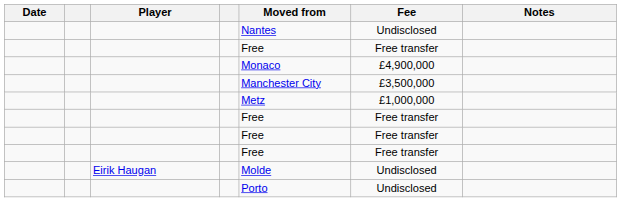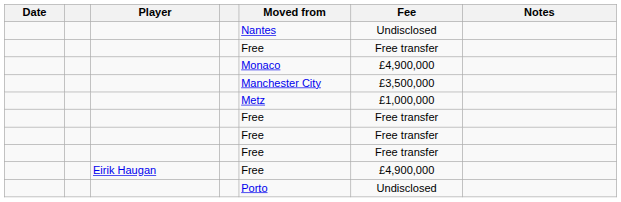 <table class="wikitable sortable">
 <tr>
 <th style="width:80px;">Date</th>
 <th style="width:30px;"></th>
 <th style="width:180px;">Player</th>
 <th style="width:20px;"></th>
 <th style="width:155px;">Moved from</th>
 <th style="width:155px;" class="unsortable">Fee</th>
 <th style="width:215px;" class="unsortable">Notes</th>
 </tr>
 <tr>
 <td></td>
 <td align=center></td>
 <td> </td>
 <td></td>
 <td> <a href='#'>Nantes</a></td>
 <td align=center>Undisclosed</td>
 <td align=center></td>
 </tr>
 <tr>
 <td></td>
 <td align=center></td>
 <td> </td>
 <td></td>
 <td>Free</td>
 <td align=center>Free transfer</td>
 <td align=center></td>
 </tr>
 <tr>
 <td></td>
 <td align=center></td>
 <td> </td>
 <td></td>
 <td> <a href='#'>Monaco</a></td>
 <td align=center>£4,900,000</td>
 <td align=center></td>
 </tr>
 <tr>
 <td></td>
 <td align=center></td>
 <td> </td>
 <td></td>
 <td> <a href='#'>Manchester City</a></td>
 <td align=center>£3,500,000</td>
 <td align=center></td>
 </tr>
 <tr>
 <td></td>
 <td align=center></td>
 <td> </td>
 <td></td>
 <td> <a href='#'>Metz</a></td>
 <td align=center>£1,000,000</td>
 <td align=center></td>
 </tr>
 <tr>
 <td></td>
 <td align=center></td>
 <td> </td>
 <td></td>
 <td>Free</td>
 <td align=center>Free transfer</td>
 <td align=center></td>
 </tr>
 <tr>
 <td></td>
 <td align=center></td>
 <td> </td>
 <td></td>
 <td>Free</td>
 <td align=center>Free transfer</td>
 <td align=center></td>
 </tr>
 <tr>
 <td></td>
 <td align=center></td>
 <td> </td>
 <td></td>
 <td>Free</td>
 <td align=center>Free transfer</td>
 <td align=center></td>
 </tr>
 <tr>
 <td></td>
 <td align=center></td>
 <td> <a href='#'>Eirik Haugan</a></td>
 <td></td>
-<td> <a href='#'>Molde</a></td>
-<td align=center>Undisclosed</td>
+<td>Free</td>
+<td align=center>£4,900,000</td>
 <td align=center></td>
 </tr>
 <tr>
 <td></td>
 <td align=center></td>
 <td> </td>
 <td></td>
 <td> <a href='#'>Porto</a></td>
 <td align=center>Undisclosed</td>
 <td align=center></td>
 </tr>
 </table>
